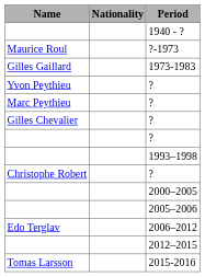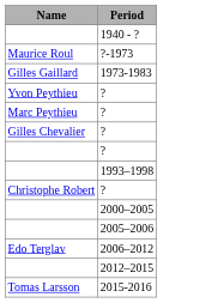 <table cellpadding="3" cellspacing="1" border="1" style="font-size: 95%; border: gray solid 1px; border-collapse: collapse; text-align: left;">
 <tr bgcolor="#B2B2B2" align="center">
 <th>Name</th>
-<th>Nationality</th>
 <th>Period</th>
 </tr>
 <tr>
-<td></td>
 <td></td>
 <td>1940 - ?</td>
 </tr>
 <tr>
 <td><a href='#'>Maurice Roul</a></td>
-<td></td>
 <td>?-1973</td>
 </tr>
 <tr>
 <td><a href='#'>Gilles Gaillard</a></td>
-<td></td>
 <td>1973-1983</td>
 </tr>
 <tr>
 <td><a href='#'>Yvon Peythieu</a></td>
-<td></td>
 <td>?</td>
 </tr>
 <tr>
 <td><a href='#'>Marc Peythieu</a></td>
-<td></td>
 <td>?</td>
 </tr>
 <tr>
 <td><a href='#'>Gilles Chevalier</a></td>
+<td>?</td>
+</tr>
+<tr>
 <td></td>
 <td>?</td>
 </tr>
 <tr>
 <td></td>
-<td></td>
-<td>?</td>
-</tr>
-<tr>
-<td></td>
-<td></td>
 <td>1993–1998</td>
 </tr>
 <tr>
 <td><a href='#'>Christophe Robert</a></td>
-<td></td>
 <td>?</td>
 </tr>
 <tr>
-<td></td>
 <td></td>
 <td>2000–2005</td>
 </tr>
 <tr>
 <td></td>
-<td> </td>
 <td>2005–2006</td>
 </tr>
 <tr>
 <td><a href='#'>Edo Terglav</a></td>
-<td></td>
 <td>2006–2012</td>
 </tr>
 <tr>
-<td></td>
 <td></td>
 <td>2012–2015</td>
 </tr>
 <tr>
 <td><a href='#'>Tomas Larsson</a></td>
-<td></td>
 <td>2015-2016</td>
 </tr>
 </table>
